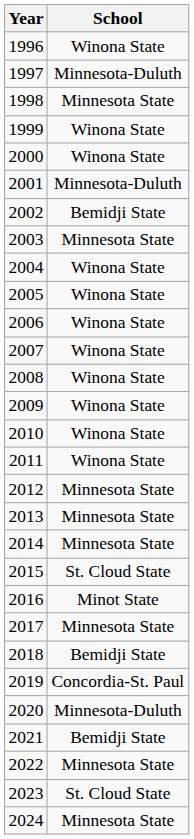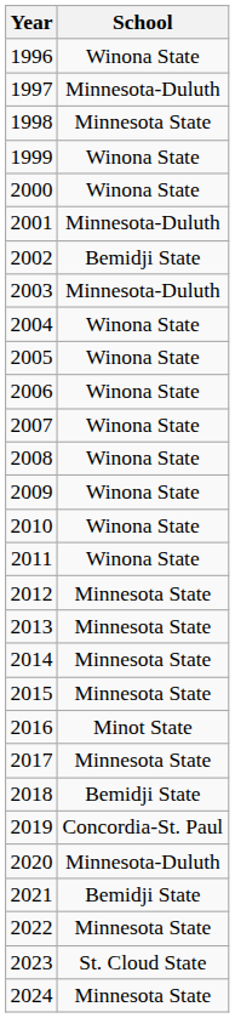 <table class="wikitable" style="text-align:center">
 <tr>
 <th>Year</th>
 <th>School</th>
 </tr>
 <tr>
 <td>1996</td>
 <td>Winona State</td>
 </tr>
 <tr>
 <td>1997</td>
 <td>Minnesota-Duluth</td>
 </tr>
 <tr>
 <td>1998</td>
 <td>Minnesota State</td>
 </tr>
 <tr>
 <td>1999</td>
 <td>Winona State</td>
 </tr>
 <tr>
 <td>2000</td>
 <td>Winona State</td>
 </tr>
 <tr>
 <td>2001</td>
 <td>Minnesota-Duluth</td>
 </tr>
 <tr>
 <td>2002</td>
 <td>Bemidji State</td>
 </tr>
 <tr>
 <td>2003</td>
-<td>Minnesota State</td>
+<td>Minnesota-Duluth</td>
 </tr>
 <tr>
 <td>2004</td>
 <td>Winona State</td>
 </tr>
 <tr>
 <td>2005</td>
 <td>Winona State</td>
 </tr>
 <tr>
 <td>2006</td>
 <td>Winona State</td>
 </tr>
 <tr>
 <td>2007</td>
 <td>Winona State</td>
 </tr>
 <tr>
 <td>2008</td>
 <td>Winona State</td>
 </tr>
 <tr>
 <td>2009</td>
 <td>Winona State</td>
 </tr>
 <tr>
 <td>2010</td>
 <td>Winona State</td>
 </tr>
 <tr>
 <td>2011</td>
 <td>Winona State</td>
 </tr>
 <tr>
 <td>2012</td>
 <td>Minnesota State</td>
 </tr>
 <tr>
 <td>2013</td>
 <td>Minnesota State</td>
 </tr>
 <tr>
 <td>2014</td>
 <td>Minnesota State</td>
 </tr>
 <tr>
 <td>2015</td>
-<td>St. Cloud State</td>
+<td>Minnesota State</td>
 </tr>
 <tr>
 <td>2016</td>
 <td>Minot State</td>
 </tr>
 <tr>
 <td>2017</td>
 <td>Minnesota State</td>
 </tr>
 <tr>
 <td>2018</td>
 <td>Bemidji State</td>
 </tr>
 <tr>
 <td>2019</td>
 <td>Concordia-St. Paul</td>
 </tr>
 <tr>
 <td>2020</td>
 <td>Minnesota-Duluth</td>
 </tr>
 <tr>
 <td>2021</td>
 <td>Bemidji State</td>
 </tr>
 <tr>
 <td>2022</td>
 <td>Minnesota State</td>
 </tr>
 <tr>
 <td>2023</td>
 <td>St. Cloud State</td>
 </tr>
 <tr>
 <td>2024</td>
 <td>Minnesota State</td>
 </tr>
 </table>
